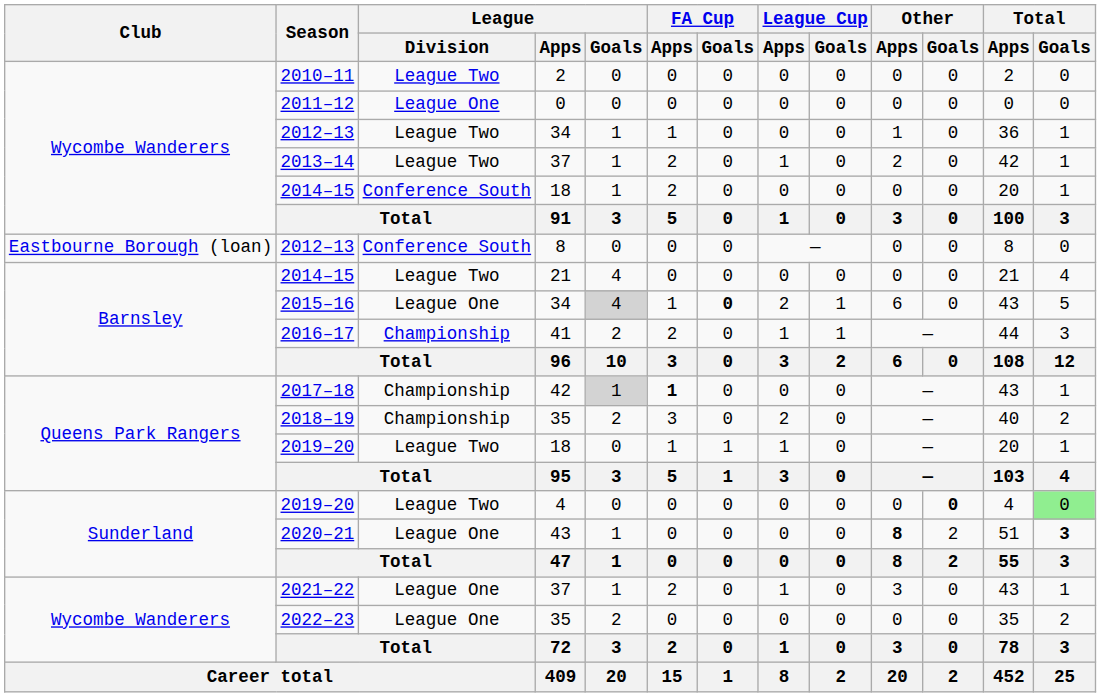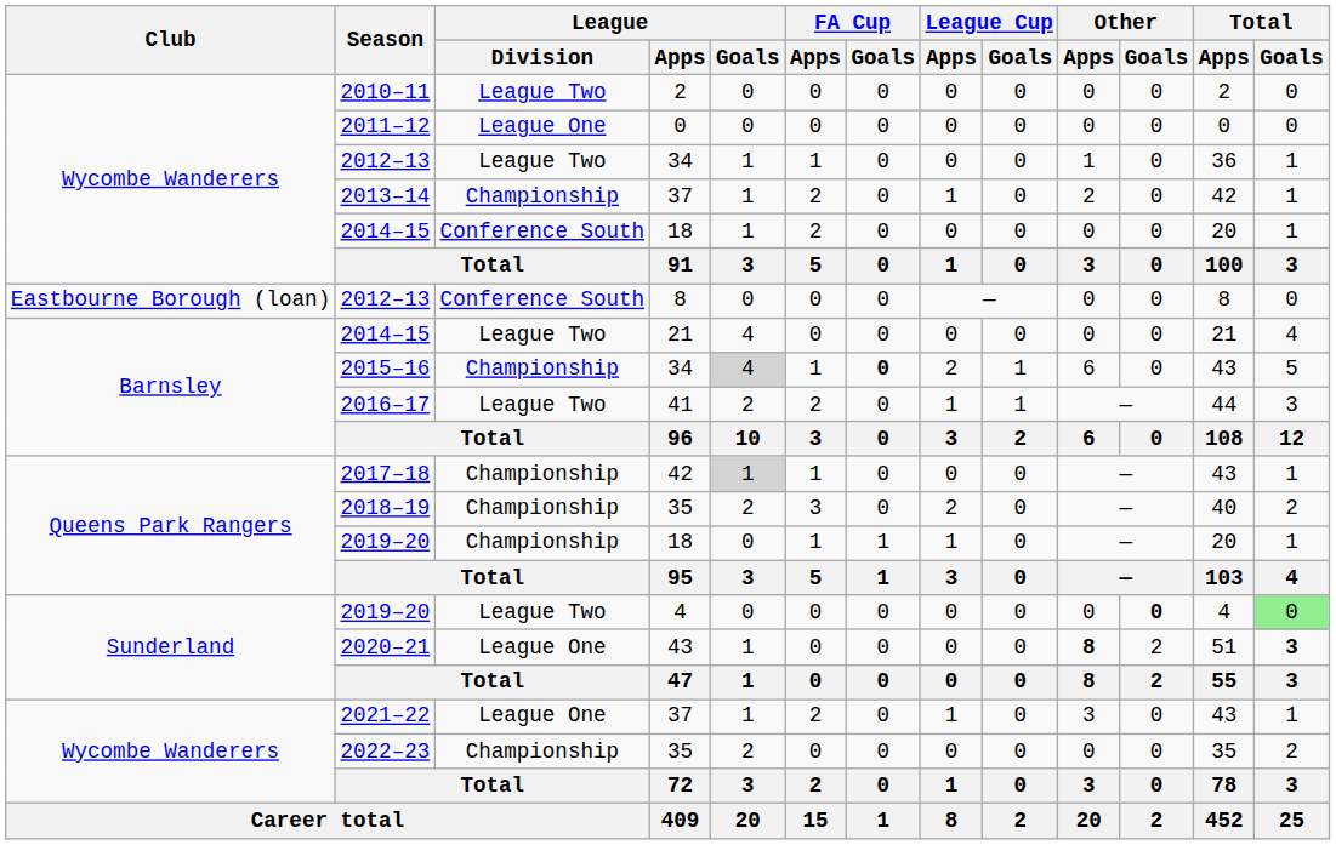 <table class="wikitable" style="text-align:center">
 <tr>
 <th rowspan="2">Club</th>
 <th rowspan="2">Season</th>
 <th colspan="3">League</th>
 <th colspan="2"><a href='#'>FA Cup</a></th>
 <th colspan="2"><a href='#'>League Cup</a></th>
 <th colspan="2">Other</th>
 <th colspan="2">Total</th>
 </tr>
 <tr>
 <th>Division</th>
 <th>Apps</th>
 <th>Goals</th>
 <th>Apps</th>
 <th>Goals</th>
 <th>Apps</th>
 <th>Goals</th>
 <th>Apps</th>
 <th>Goals</th>
 <th>Apps</th>
 <th>Goals</th>
 </tr>
 <tr>
 <td rowspan="6"><a href='#'>Wycombe Wanderers</a></td>
 <td><a href='#'>2010–11</a></td>
 <td><a href='#'>League Two</a></td>
 <td>2</td>
 <td>0</td>
 <td>0</td>
 <td>0</td>
 <td>0</td>
 <td>0</td>
 <td>0</td>
 <td>0</td>
 <td>2</td>
 <td>0</td>
 </tr>
 <tr>
 <td><a href='#'>2011–12</a></td>
 <td><a href='#'>League One</a></td>
 <td>0</td>
 <td>0</td>
 <td>0</td>
 <td>0</td>
 <td>0</td>
 <td>0</td>
 <td>0</td>
 <td>0</td>
 <td>0</td>
 <td>0</td>
 </tr>
 <tr>
 <td><a href='#'>2012–13</a></td>
 <td>League Two</td>
 <td>34</td>
 <td>1</td>
 <td>1</td>
 <td>0</td>
 <td>0</td>
 <td>0</td>
 <td>1</td>
 <td>0</td>
 <td>36</td>
 <td>1</td>
 </tr>
 <tr>
 <td><a href='#'>2013–14</a></td>
-<td>League Two</td>
+<td><a href='#'>Championship</a></td>
 <td>37</td>
 <td>1</td>
 <td>2</td>
 <td>0</td>
 <td>1</td>
 <td>0</td>
 <td>2</td>
 <td>0</td>
 <td>42</td>
 <td>1</td>
 </tr>
 <tr>
 <td><a href='#'>2014–15</a></td>
 <td><a href='#'>Conference South</a></td>
 <td>18</td>
 <td>1</td>
 <td>2</td>
 <td>0</td>
 <td>0</td>
 <td>0</td>
 <td>0</td>
 <td>0</td>
 <td>20</td>
 <td>1</td>
 </tr>
 <tr>
 <th colspan="2">Total</th>
 <th>91</th>
 <th>3</th>
 <th>5</th>
 <th>0</th>
 <th>1</th>
 <th>0</th>
 <th>3</th>
 <th>0</th>
 <th>100</th>
 <th>3</th>
 </tr>
 <tr>
 <td><a href='#'>Eastbourne Borough</a> (loan)</td>
 <td><a href='#'>2012–13</a></td>
 <td><a href='#'>Conference South</a></td>
 <td>8</td>
 <td>0</td>
 <td>0</td>
 <td>0</td>
 <td colspan="2">—</td>
 <td>0</td>
 <td>0</td>
 <td>8</td>
 <td>0</td>
 </tr>
 <tr>
 <td rowspan="4"><a href='#'>Barnsley</a></td>
 <td><a href='#'>2014–15</a></td>
 <td>League Two</td>
 <td>21</td>
 <td>4</td>
 <td>0</td>
 <td>0</td>
 <td>0</td>
 <td>0</td>
 <td>0</td>
 <td>0</td>
 <td>21</td>
 <td>4</td>
 </tr>
 <tr>
 <td><a href='#'>2015–16</a></td>
-<td>League One</td>
+<td><a href='#'>Championship</a></td>
 <td>34</td>
 <td style="background: lightgrey;">4</td>
 <td>1</td>
 <td><strong>0</strong></td>
 <td>2</td>
 <td>1</td>
 <td>6</td>
 <td>0</td>
 <td>43</td>
 <td>5</td>
 </tr>
 <tr>
 <td><a href='#'>2016–17</a></td>
-<td><a href='#'>Championship</a></td>
+<td>League Two</td>
 <td>41</td>
 <td>2</td>
 <td>2</td>
 <td>0</td>
 <td>1</td>
 <td>1</td>
 <td colspan="2">—</td>
 <td>44</td>
 <td>3</td>
 </tr>
 <tr>
 <th colspan="2">Total</th>
 <th>96</th>
 <th>10</th>
 <th>3</th>
 <th>0</th>
 <th>3</th>
 <th>2</th>
 <th>6</th>
 <th>0</th>
 <th>108</th>
 <th>12</th>
 </tr>
 <tr>
 <td rowspan="4"><a href='#'>Queens Park Rangers</a></td>
 <td><a href='#'>2017–18</a></td>
 <td>Championship</td>
 <td>42</td>
 <td style="background: lightgrey;">1</td>
-<td><strong>1</strong></td>
+<td>1</td>
 <td>0</td>
 <td>0</td>
 <td>0</td>
 <td colspan="2">—</td>
 <td>43</td>
 <td>1</td>
 </tr>
 <tr>
 <td><a href='#'>2018–19</a></td>
 <td>Championship</td>
 <td>35</td>
 <td>2</td>
 <td>3</td>
 <td>0</td>
 <td>2</td>
 <td>0</td>
 <td colspan="2">—</td>
 <td>40</td>
 <td>2</td>
 </tr>
 <tr>
 <td><a href='#'>2019–20</a></td>
-<td>League Two</td>
+<td>Championship</td>
 <td>18</td>
 <td>0</td>
 <td>1</td>
 <td>1</td>
 <td>1</td>
 <td>0</td>
 <td colspan="2">—</td>
 <td>20</td>
 <td>1</td>
 </tr>
 <tr>
 <th colspan="2">Total</th>
 <th>95</th>
 <th>3</th>
 <th>5</th>
 <th>1</th>
 <th>3</th>
 <th>0</th>
 <th colspan="2">—</th>
 <th>103</th>
 <th>4</th>
 </tr>
 <tr>
 <td rowspan="3"><a href='#'>Sunderland</a></td>
 <td><a href='#'>2019–20</a></td>
 <td>League Two</td>
 <td>4</td>
 <td>0</td>
 <td>0</td>
 <td>0</td>
 <td>0</td>
 <td>0</td>
 <td>0</td>
 <td><strong>0</strong></td>
 <td>4</td>
 <td style="background: lightgreen;">0</td>
 </tr>
 <tr>
 <td><a href='#'>2020–21</a></td>
 <td>League One</td>
 <td>43</td>
 <td>1</td>
 <td>0</td>
 <td>0</td>
 <td>0</td>
 <td>0</td>
 <td><strong>8</strong></td>
 <td>2</td>
 <td>51</td>
 <td><strong>3</strong></td>
 </tr>
 <tr>
 <th colspan="2">Total</th>
 <th>47</th>
 <th>1</th>
 <th>0</th>
 <th>0</th>
 <th>0</th>
 <th>0</th>
 <th>8</th>
 <th>2</th>
 <th>55</th>
 <th>3</th>
 </tr>
 <tr>
 <td rowspan="3"><a href='#'>Wycombe Wanderers</a></td>
 <td><a href='#'>2021–22</a></td>
 <td>League One</td>
 <td>37</td>
 <td>1</td>
 <td>2</td>
 <td>0</td>
 <td>1</td>
 <td>0</td>
 <td>3</td>
 <td>0</td>
 <td>43</td>
 <td>1</td>
 </tr>
 <tr>
 <td><a href='#'>2022–23</a></td>
-<td>League One</td>
+<td>Championship</td>
 <td>35</td>
 <td>2</td>
 <td>0</td>
 <td>0</td>
 <td>0</td>
 <td>0</td>
 <td>0</td>
 <td>0</td>
 <td>35</td>
 <td>2</td>
 </tr>
 <tr>
 <th colspan="2">Total</th>
 <th>72</th>
 <th>3</th>
 <th>2</th>
 <th>0</th>
 <th>1</th>
 <th>0</th>
 <th>3</th>
 <th>0</th>
 <th>78</th>
 <th>3</th>
 </tr>
 <tr>
 <th colspan="3">Career total</th>
 <th>409</th>
 <th>20</th>
 <th>15</th>
 <th>1</th>
 <th>8</th>
 <th>2</th>
 <th>20</th>
 <th>2</th>
 <th>452</th>
 <th>25</th>
 </tr>
 </table>
